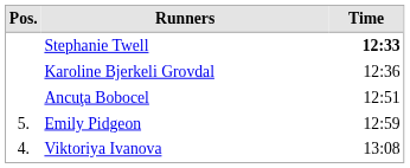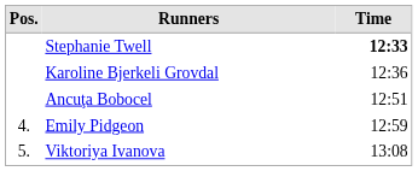 <table cellspacing="0" cellpadding="3" style="border:1px solid #AAAAAA;font-size:90%">
 <tr bgcolor="#E4E4E4">
 <th style="border-bottom:1px solid #AAAAAA" width=10>Pos.</th>
 <th style="border-bottom:1px solid #AAAAAA" width=250>Runners</th>
 <th style="border-bottom:1px solid #AAAAAA" width=60>Time</th>
 </tr>
 <tr align="center">
 <td align="center"></td>
 <td align="left"> <a href='#'>Stephanie Twell</a></td>
 <td align="right"><strong>12:33</strong></td>
 </tr>
 <tr align="center">
 <td align="center"></td>
 <td align="left"> <a href='#'>Karoline Bjerkeli Grovdal</a></td>
 <td align="right">12:36</td>
 </tr>
 <tr align="center">
 <td align="center"></td>
 <td align="left"> <a href='#'>Ancuţa Bobocel</a></td>
 <td align="right">12:51</td>
 </tr>
 <tr align="center">
-<td align="center">5.</td>
+<td align="center">4.</td>
 <td align="left"> <a href='#'>Emily Pidgeon</a></td>
 <td align="right">12:59</td>
 </tr>
 <tr align="center">
-<td align="center">4.</td>
+<td align="center">5.</td>
 <td align="left"> <a href='#'>Viktoriya Ivanova</a></td>
 <td align="right">13:08</td>
 </tr>
 </table>
